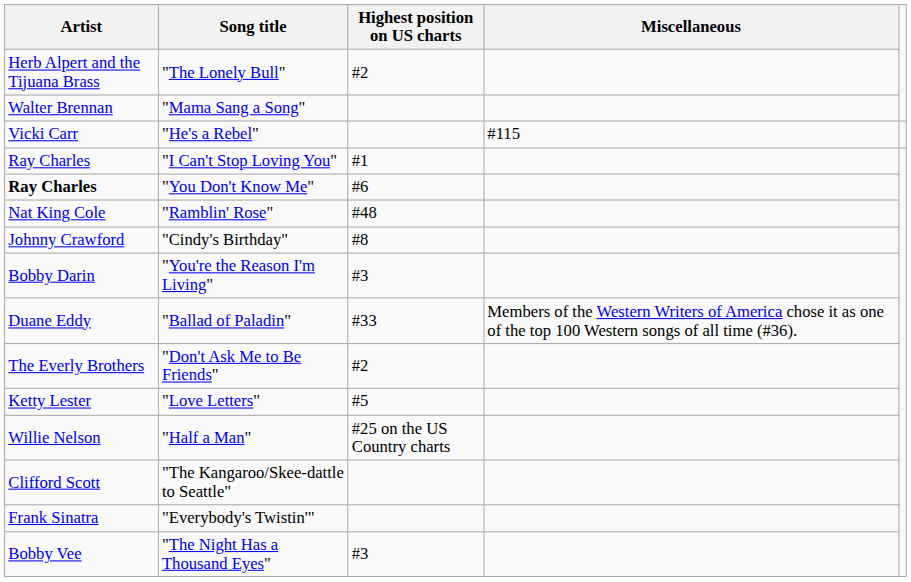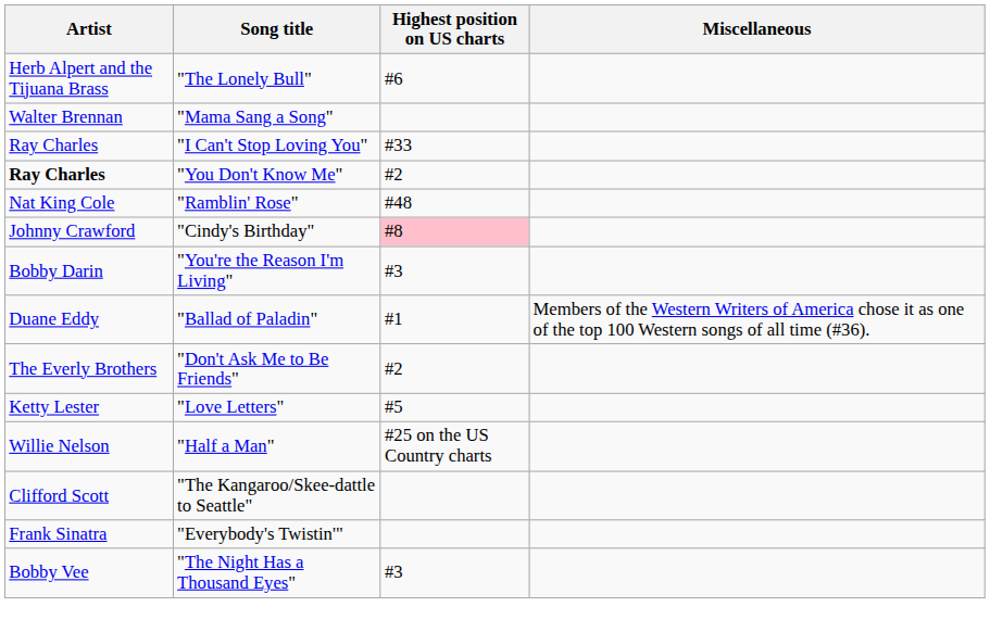 <table class="wikitable sortable">
 <tr>
 <th>Artist</th>
 <th>Song title</th>
 <th>Highest position<br> on US charts</th>
 <th>Miscellaneous</th>
 </tr>
 <tr>
 <td><a href='#'>Herb Alpert and the Tijuana Brass</a></td>
 <td>"<a href='#'>The Lonely Bull</a>"</td>
-<td>#2</td>
+<td>#6</td>
 <td></td>
 </tr>
 <tr>
 <td><a href='#'>Walter Brennan</a></td>
 <td>"<a href='#'>Mama Sang a Song</a>"</td>
 <td></td>
 <td></td>
 </tr>
 <tr>
-<td><a href='#'>Vicki Carr</a></td>
-<td>"<a href='#'>He's a Rebel</a>"</td>
-<td></td>
-<td>#115</td>
-<td></td>
-</tr>
-<tr>
 <td><a href='#'>Ray Charles</a></td>
 <td>"<a href='#'>I Can't Stop Loving You</a>"</td>
-<td>#1</td>
+<td>#33</td>
 <td></td>
 </tr>
 <tr>
 <td><strong>Ray Charles</strong></td>
 <td>"<a href='#'>You Don't Know Me</a>"</td>
-<td>#6</td>
+<td>#2</td>
 <td></td>
 </tr>
 <tr>
 <td><a href='#'>Nat King Cole</a></td>
 <td>"<a href='#'>Ramblin' Rose</a>"</td>
 <td>#48</td>
 <td></td>
 </tr>
 <tr>
 <td><a href='#'>Johnny Crawford</a></td>
 <td>"Cindy's Birthday"</td>
-<td>#8</td>
+<td style="background: pink;">#8</td>
 <td></td>
 </tr>
 <tr>
 <td><a href='#'>Bobby Darin</a></td>
 <td>"<a href='#'>You're the Reason I'm Living</a>"</td>
 <td>#3</td>
 <td></td>
 </tr>
 <tr>
 <td><a href='#'>Duane Eddy</a></td>
 <td>"<a href='#'>Ballad of Paladin</a>"</td>
-<td>#33</td>
+<td>#1</td>
 <td>Members of the <a href='#'>Western Writers of America</a> chose it as one of the top 100 Western songs of all time (#36).</td>
 </tr>
 <tr>
 <td><a href='#'>The Everly Brothers</a></td>
 <td>"<a href='#'>Don't Ask Me to Be Friends</a>"</td>
 <td>#2</td>
 <td></td>
 </tr>
 <tr>
 <td><a href='#'>Ketty Lester</a></td>
 <td>"<a href='#'>Love Letters</a>"</td>
 <td>#5</td>
 <td></td>
 </tr>
 <tr>
 <td><a href='#'>Willie Nelson</a></td>
 <td>"<a href='#'>Half a Man</a>"</td>
 <td>#25 on the US Country charts</td>
 <td></td>
 </tr>
 <tr>
 <td><a href='#'>Clifford Scott</a></td>
 <td>"The Kangaroo/Skee-dattle to Seattle"</td>
 <td></td>
 <td></td>
 </tr>
 <tr>
 <td><a href='#'>Frank Sinatra</a></td>
 <td>"Everybody's Twistin'"</td>
 <td></td>
 <td></td>
 </tr>
 <tr>
 <td><a href='#'>Bobby Vee</a></td>
 <td>"<a href='#'>The Night Has a Thousand Eyes</a>"</td>
 <td>#3</td>
 <td></td>
 </tr>
 </table>
